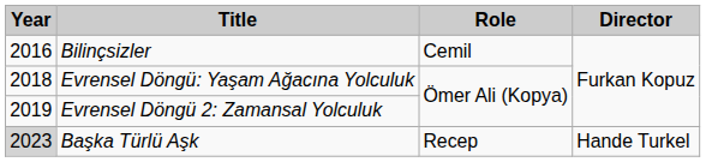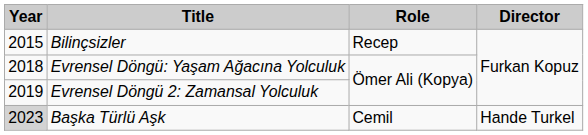 <table class="wikitable">
 <tr>
 <th style="background:#CCCCCC">Year</th>
 <th style="background:#CCCCCC">Title</th>
 <th style="background:#CCCCCC">Role</th>
 <th style="background:#CCCCCC">Director</th>
 </tr>
 <tr>
-<td>2016</td>
+<td>2015</td>
 <td><em>Bilinçsizler</em></td>
-<td>Cemil</td>
+<td>Recep</td>
 <td rowspan="3">Furkan Kopuz</td>
 </tr>
 <tr>
 <td>2018</td>
 <td><em>Evrensel Döngü: Yaşam Ağacına Yolculuk</em></td>
 <td rowspan="2">Ömer Ali (Kopya)</td>
 </tr>
 <tr>
 <td>2019</td>
 <td><em>Evrensel Döngü 2: Zamansal Yolculuk</em></td>
 </tr>
 <tr>
 <td style="background: lightgrey;">2023</td>
 <td><em>Başka Türlü Aşk</em></td>
-<td>Recep</td>
+<td>Cemil</td>
 <td>Hande Turkel</td>
 </tr>
 </table>
